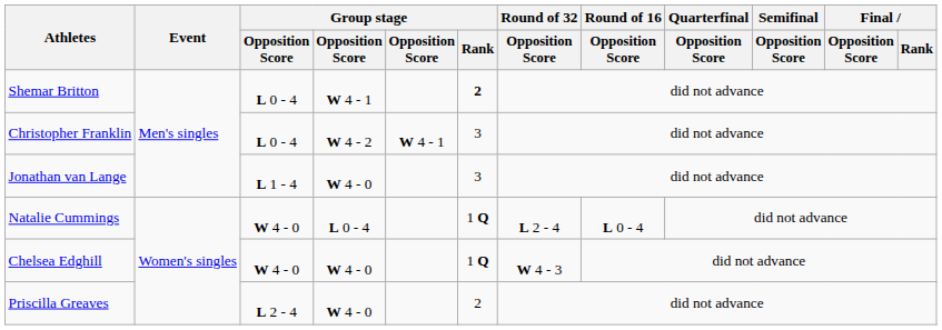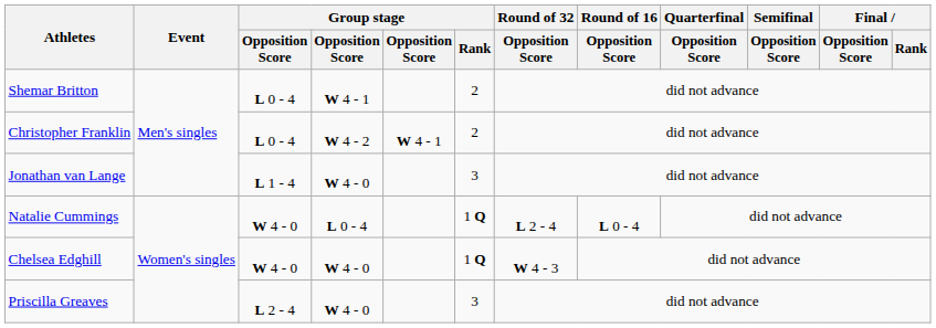 <table class=wikitable style=font-size:88%;text-align:center>
 <tr>
 <th rowspan=2>Athletes</th>
 <th rowspan=2>Event</th>
 <th colspan=4>Group stage</th>
 <th>Round of 32</th>
 <th>Round of 16</th>
 <th>Quarterfinal</th>
 <th>Semifinal</th>
 <th colspan=2>Final / </th>
 </tr>
 <tr style=font-size:95%>
 <th>Opposition<br>Score</th>
 <th>Opposition<br>Score</th>
 <th>Opposition<br>Score</th>
 <th>Rank</th>
 <th>Opposition<br>Score</th>
 <th>Opposition<br>Score</th>
 <th>Opposition<br>Score</th>
 <th>Opposition<br>Score</th>
 <th>Opposition<br>Score</th>
 <th>Rank</th>
 </tr>
 <tr>
 <td align=left><a href='#'>Shemar Britton</a></td>
 <td align=left rowspan=3><a href='#'>Men's singles</a></td>
 <td><br><strong>L</strong> 0 - 4</td>
 <td><br><strong>W</strong> 4 - 1</td>
 <td></td>
-<td><strong>2</strong></td>
+<td>2</td>
 <td colspan=6>did not advance</td>
 </tr>
 <tr>
 <td align=left><a href='#'>Christopher Franklin</a></td>
 <td><br><strong>L</strong> 0 - 4</td>
 <td><br><strong>W</strong> 4 - 2</td>
 <td><br><strong>W</strong> 4 - 1</td>
-<td>3</td>
+<td>2</td>
 <td colspan=6>did not advance</td>
 </tr>
 <tr>
 <td align=left><a href='#'>Jonathan van Lange</a></td>
 <td><br><strong>L</strong> 1 - 4</td>
 <td><br><strong>W</strong> 4 - 0</td>
 <td></td>
 <td>3</td>
 <td colspan=6>did not advance</td>
 </tr>
 <tr>
 <td align=left><a href='#'>Natalie Cummings</a></td>
 <td align=left rowspan=3><a href='#'>Women's singles</a></td>
 <td><br><strong>W</strong> 4 - 0</td>
 <td><br><strong>L</strong> 0 - 4</td>
 <td></td>
 <td>1 <strong>Q</strong></td>
 <td><br><strong>L</strong> 2 - 4</td>
 <td><br><strong>L</strong> 0 - 4</td>
 <td colspan=4>did not advance</td>
 </tr>
 <tr>
 <td align=left><a href='#'>Chelsea Edghill</a></td>
 <td><br><strong>W</strong> 4 - 0</td>
 <td><br><strong>W</strong> 4 - 0</td>
 <td></td>
 <td>1 <strong>Q</strong></td>
 <td><br><strong>W</strong> 4 - 3</td>
 <td colspan=5>did not advance</td>
 </tr>
 <tr>
 <td align=left><a href='#'>Priscilla Greaves</a></td>
 <td><br><strong>L</strong> 2 - 4</td>
 <td><br><strong>W</strong> 4 - 0</td>
 <td></td>
-<td>2</td>
+<td>3</td>
 <td colspan=6>did not advance</td>
 </tr>
 </table>
